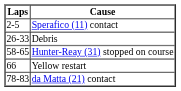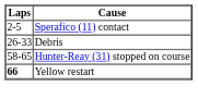 <table border=2 cellspacing=0>
 <tr>
 <th>Laps</th>
 <th>Cause</th>
 </tr>
 <tr>
 <td>2-5</td>
 <td><a href='#'>Sperafico (11)</a> contact</td>
 </tr>
 <tr>
 <td>26-33</td>
 <td>Debris</td>
 </tr>
 <tr>
 <td>58-65</td>
 <td><a href='#'>Hunter-Reay (31)</a> stopped on course</td>
 </tr>
 <tr>
-<td>66</td>
+<td><strong>66</strong></td>
 <td>Yellow restart</td>
 </tr>
-<tr>
-<td>78-83</td>
-<td><a href='#'>da Matta (21)</a> contact</td>
-</tr>
 </table>
